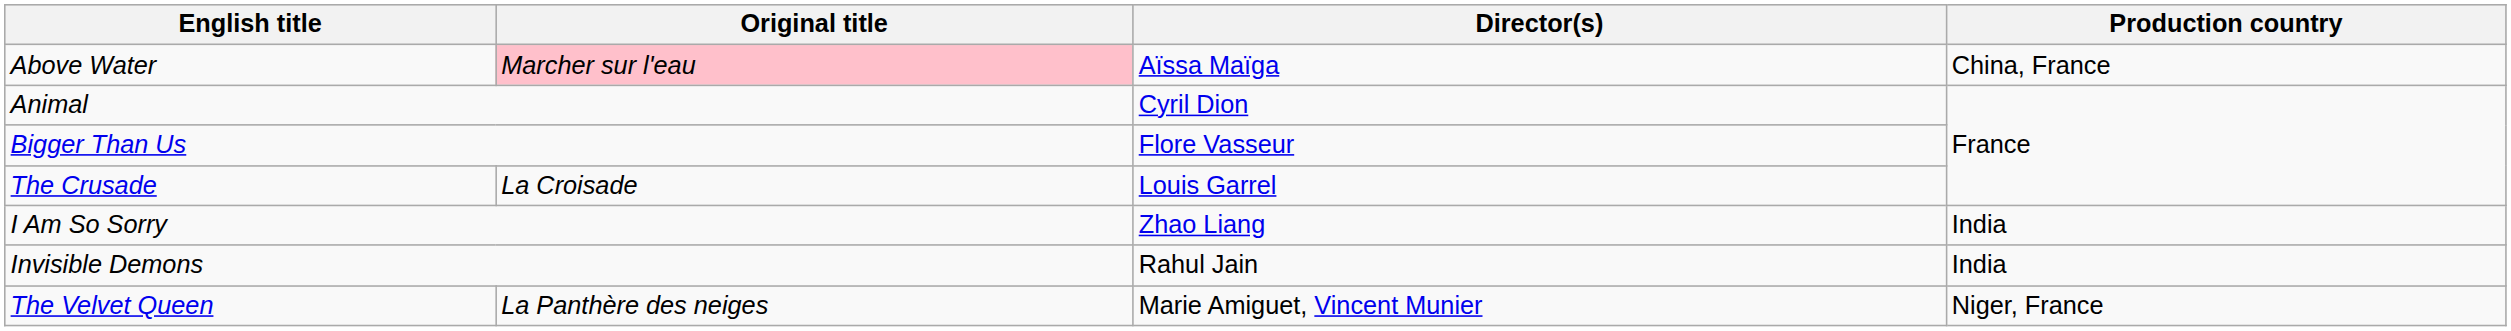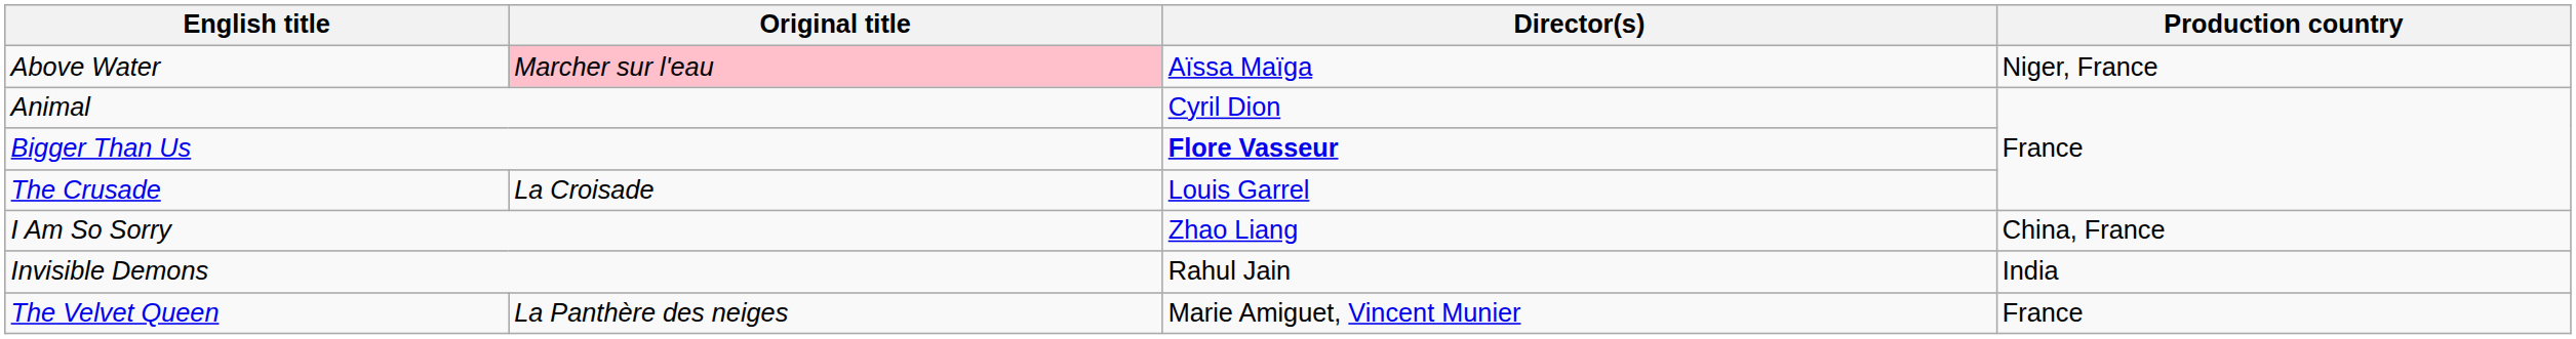 <table class="wikitable" style="width:100%; margin-bottom:4px" cellpadding="5">
 <tr>
 <th>English title</th>
 <th>Original title</th>
 <th>Director(s)</th>
 <th>Production country</th>
 </tr>
 <tr>
 <td><em>Above Water</em></td>
 <td style="background: pink;"><em>Marcher sur l'eau</em></td>
 <td><a href='#'>Aïssa Maïga</a></td>
-<td>China, France</td>
+<td>Niger, France</td>
 </tr>
 <tr>
 <td colspan=2><em>Animal</em></td>
 <td><a href='#'>Cyril Dion</a></td>
 <td rowspan="3">France</td>
 </tr>
 <tr>
 <td colspan=2><em><a href='#'>Bigger Than Us</a></em></td>
-<td><a href='#'>Flore Vasseur</a></td>
+<td><strong><a href='#'>Flore Vasseur</a></strong></td>
 </tr>
 <tr>
 <td><em><a href='#'>The Crusade</a></em></td>
 <td><em>La Croisade</em></td>
 <td><a href='#'>Louis Garrel</a></td>
 </tr>
 <tr>
 <td colspan=2><em>I Am So Sorry</em></td>
 <td><a href='#'>Zhao Liang</a></td>
-<td>India</td>
+<td>China, France</td>
 </tr>
 <tr>
 <td colspan=2><em>Invisible Demons</em></td>
 <td>Rahul Jain</td>
 <td>India</td>
 </tr>
 <tr>
 <td><em><a href='#'>The Velvet Queen</a></em></td>
 <td><em>La Panthère des neiges</em></td>
 <td>Marie Amiguet, <a href='#'>Vincent Munier</a></td>
-<td>Niger, France</td>
+<td>France</td>
 </tr>
 </table>
